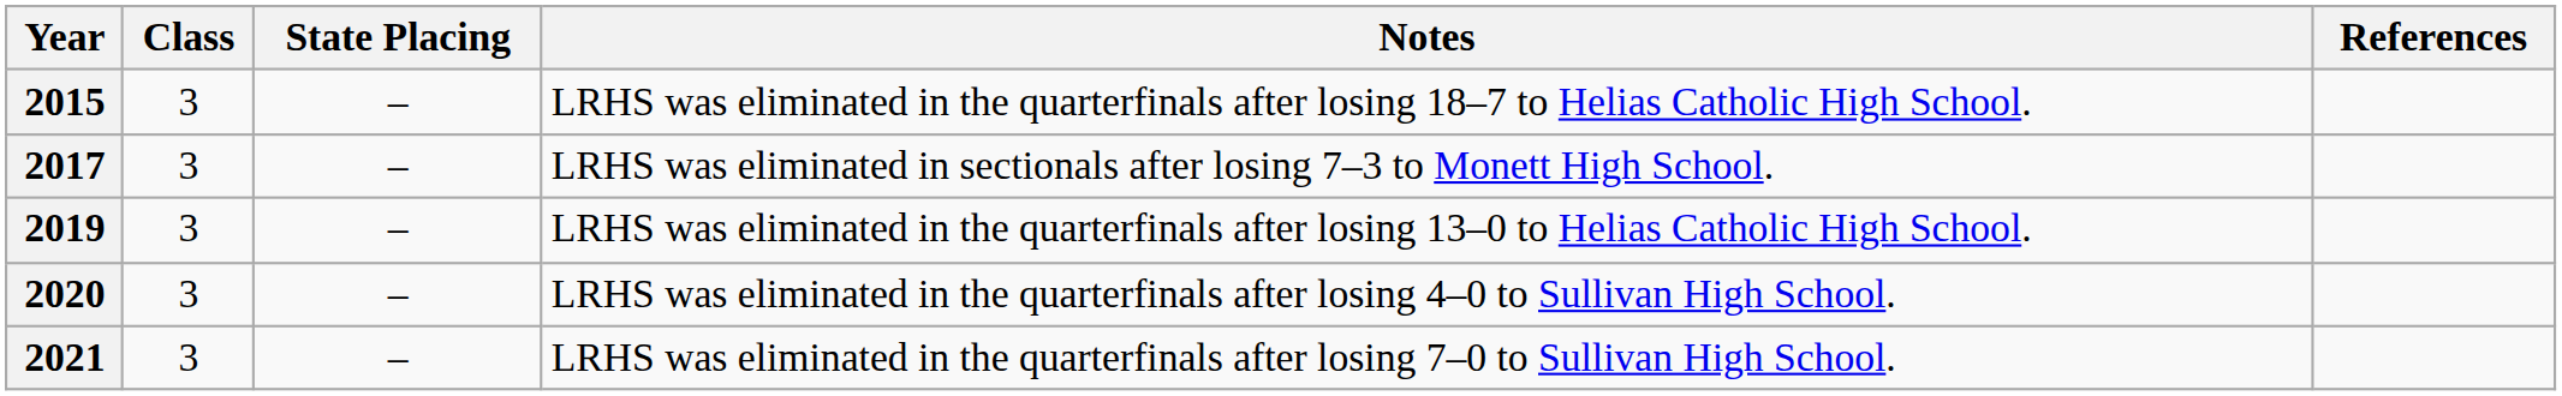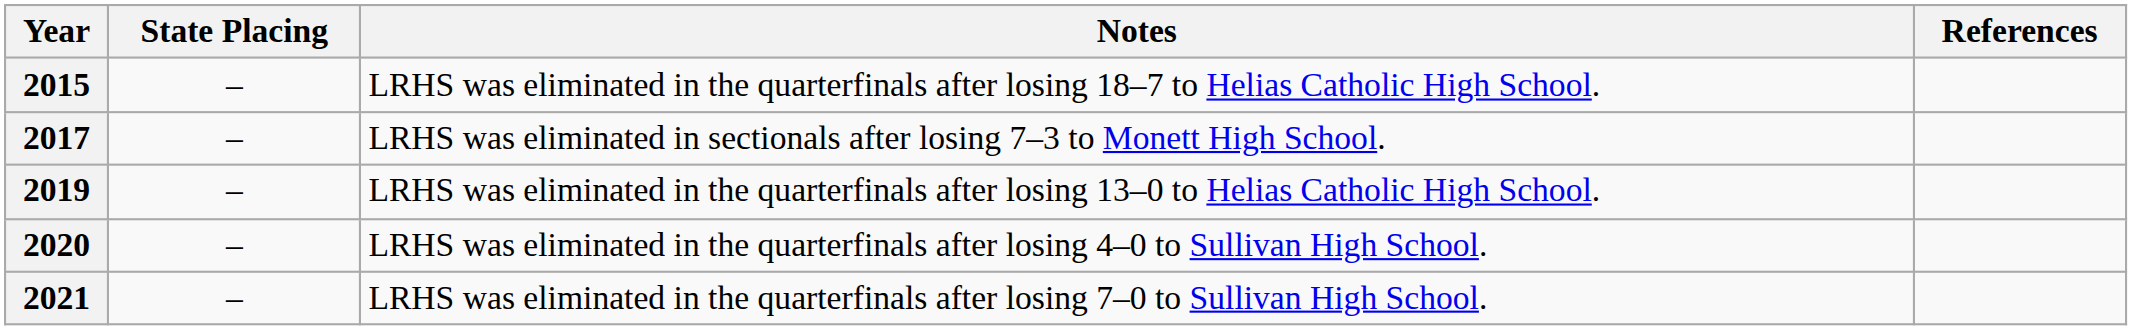 <table class="wikitable sortable mw-collapsible mw-collapsed" style="text-align: center; width: 80%;">
 <tr>
 <th scope=col>Year</th>
-<th scope=col class=unsortable>Class</th>
 <th scope=col>State Placing</th>
 <th scope=col class=unsortable>Notes</th>
 <th scope=col class=unsortable>References</th>
 </tr>
 <tr>
 <th scope=row>2015</th>
-<td>3</td>
 <td>–</td>
 <td align=left>LRHS was eliminated in the quarterfinals after losing 18–7 to <a href='#'>Helias Catholic High School</a>.</td>
 <td></td>
 </tr>
 <tr>
 <th scope=row>2017</th>
-<td>3</td>
 <td>–</td>
 <td align=left>LRHS was eliminated in sectionals after losing 7–3 to <a href='#'>Monett High School</a>.</td>
 <td></td>
 </tr>
 <tr>
 <th scope=row>2019</th>
-<td>3</td>
 <td>–</td>
 <td align=left>LRHS was eliminated in the quarterfinals after losing 13–0 to <a href='#'>Helias Catholic High School</a>.</td>
 <td></td>
 </tr>
 <tr>
 <th scope=row>2020</th>
-<td>3</td>
 <td>–</td>
 <td align=left>LRHS was eliminated in the quarterfinals after losing 4–0 to <a href='#'>Sullivan High School</a>.</td>
 <td></td>
 </tr>
 <tr>
 <th scope=row>2021</th>
-<td>3</td>
 <td>–</td>
 <td align=left>LRHS was eliminated in the quarterfinals after losing 7–0 to <a href='#'>Sullivan High School</a>.</td>
 <td></td>
 </tr>
 </table>
